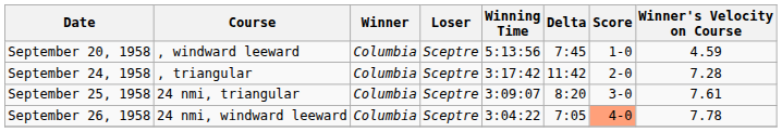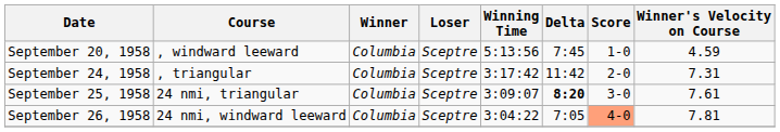 <table class="wikitable">
 <tr>
 <th>Date</th>
 <th>Course</th>
 <th>Winner</th>
 <th>Loser</th>
 <th>Winning<br>Time</th>
 <th>Delta</th>
 <th>Score</th>
 <th>Winner's Velocity<br>on Course</th>
 </tr>
 <tr>
 <td>September 20, 1958</td>
 <td>, windward leeward</td>
 <td><em>Columbia</em></td>
 <td><em>Sceptre</em></td>
 <td align="right">5:13:56</td>
 <td align="right">7:45</td>
 <td align="right">1-0</td>
 <td align="center">4.59</td>
 </tr>
 <tr>
 <td>September 24, 1958</td>
 <td>, triangular</td>
 <td><em>Columbia</em></td>
 <td><em>Sceptre</em></td>
 <td align="right">3:17:42</td>
 <td align="right">11:42</td>
 <td align="right">2-0</td>
-<td align="center">7.28</td>
+<td align="center">7.31</td>
 </tr>
 <tr>
 <td>September 25, 1958</td>
 <td>24 nmi, triangular</td>
 <td><em>Columbia</em></td>
 <td><em>Sceptre</em></td>
 <td align="right">3:09:07</td>
-<td align="right">8:20</td>
+<td align="right"><strong>8:20</strong></td>
 <td align="right">3-0</td>
 <td align="center">7.61</td>
 </tr>
 <tr>
 <td>September 26, 1958</td>
 <td>24 nmi, windward leeward</td>
 <td><em>Columbia</em></td>
 <td><em>Sceptre</em></td>
 <td align="right">3:04:22</td>
 <td align="right">7:05</td>
 <td align="right" style="background: lightsalmon;">4-0</td>
-<td align="center">7.78</td>
+<td align="center">7.81</td>
 </tr>
 <tr>
 </tr>
 </table>
